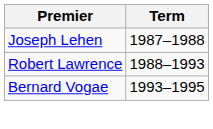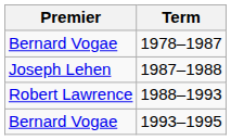 <table class="wikitable">
 <tr>
 <th><strong>Premier</strong></th>
 <th><strong>Term</strong></th>
+</tr>
+<tr>
+<td><a href='#'>Bernard Vogae</a></td>
+<td>1978–1987</td>
 </tr>
 <tr>
 <td><a href='#'>Joseph Lehen</a></td>
 <td>1987–1988</td>
 </tr>
 <tr>
 <td><a href='#'>Robert Lawrence</a></td>
 <td>1988–1993</td>
 </tr>
 <tr>
 <td><a href='#'>Bernard Vogae</a></td>
 <td>1993–1995</td>
 </tr>
 </table>
